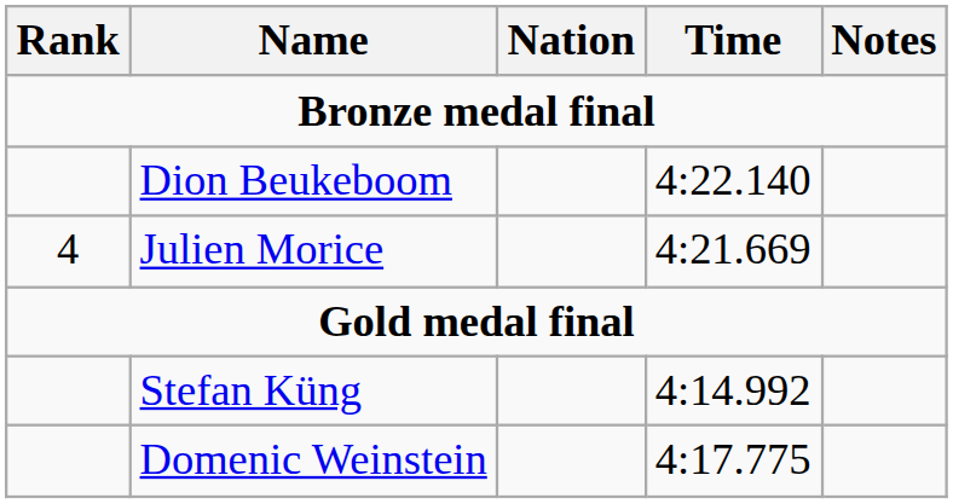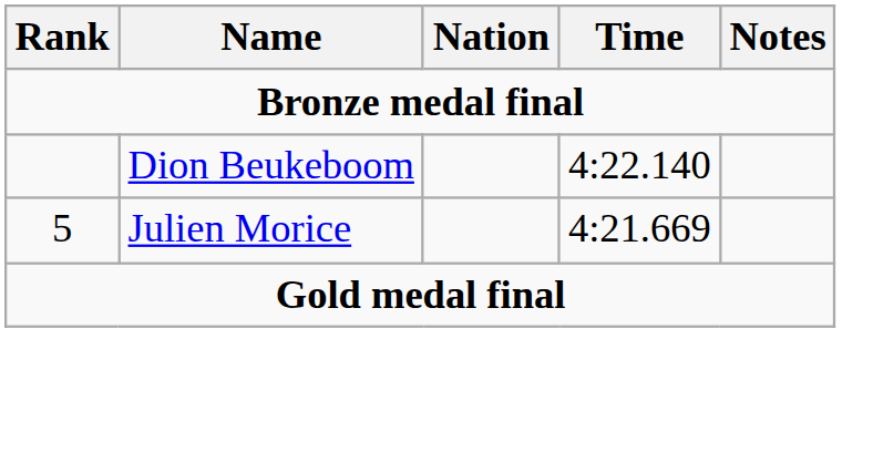 <table class="wikitable" style="text-align:center">
 <tr>
 <th>Rank</th>
 <th>Name</th>
 <th>Nation</th>
 <th>Time</th>
 <th>Notes</th>
 </tr>
 <tr>
 <td colspan=5><strong>Bronze medal final</strong></td>
 </tr>
 <tr>
 <td></td>
 <td align=left><a href='#'>Dion Beukeboom</a></td>
 <td align=left></td>
 <td>4:22.140</td>
 <td></td>
 </tr>
 <tr>
-<td>4</td>
+<td>5</td>
 <td align=left><a href='#'>Julien Morice</a></td>
 <td align=left></td>
 <td>4:21.669</td>
 <td></td>
 </tr>
 <tr>
 <td colspan=5><strong>Gold medal final</strong></td>
 </tr>
-<tr>
-<td></td>
-<td align=left><a href='#'>Stefan Küng</a></td>
-<td align=left></td>
-<td>4:14.992</td>
-<td></td>
-</tr>
-<tr>
-<td></td>
-<td align=left><a href='#'>Domenic Weinstein</a></td>
-<td align=left></td>
-<td>4:17.775</td>
-<td></td>
-</tr>
 </table>
